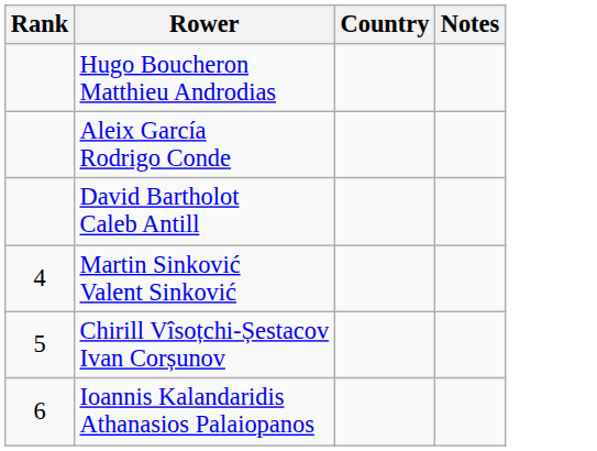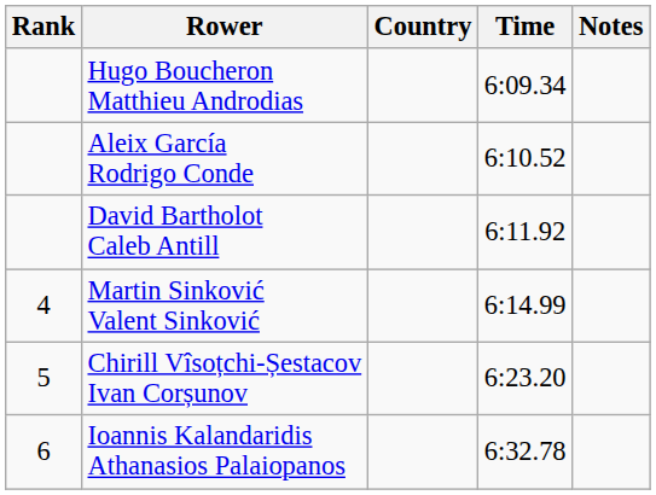 <table class="wikitable" style="text-align:center">
 <tr>
 <th>Rank</th>
 <th>Rower</th>
 <th>Country</th>
+<th>Time</th>
 <th>Notes</th>
 </tr>
 <tr>
 <td></td>
 <td align="left"><a href='#'>Hugo Boucheron</a><br><a href='#'>Matthieu Androdias</a></td>
 <td align="left"></td>
+<td>6:09.34</td>
 <td></td>
 </tr>
 <tr>
 <td></td>
 <td align="left"><a href='#'>Aleix García</a><br><a href='#'>Rodrigo Conde</a></td>
 <td align="left"></td>
+<td>6:10.52</td>
 <td></td>
 </tr>
 <tr>
 <td></td>
 <td align="left"><a href='#'>David Bartholot</a><br><a href='#'>Caleb Antill</a></td>
 <td align="left"></td>
+<td>6:11.92</td>
 <td></td>
 </tr>
 <tr>
 <td>4</td>
 <td align="left"><a href='#'>Martin Sinković</a><br><a href='#'>Valent Sinković</a></td>
 <td align="left"></td>
+<td>6:14.99</td>
 <td></td>
 </tr>
 <tr>
 <td>5</td>
 <td align="left"><a href='#'>Chirill Vîsoțchi-Șestacov</a><br><a href='#'>Ivan Corșunov</a></td>
 <td align="left"></td>
+<td>6:23.20</td>
 <td></td>
 </tr>
 <tr>
 <td>6</td>
 <td align="left"><a href='#'>Ioannis Kalandaridis</a><br><a href='#'>Athanasios Palaiopanos</a></td>
 <td align="left"></td>
+<td>6:32.78</td>
 <td></td>
 </tr>
 </table>
